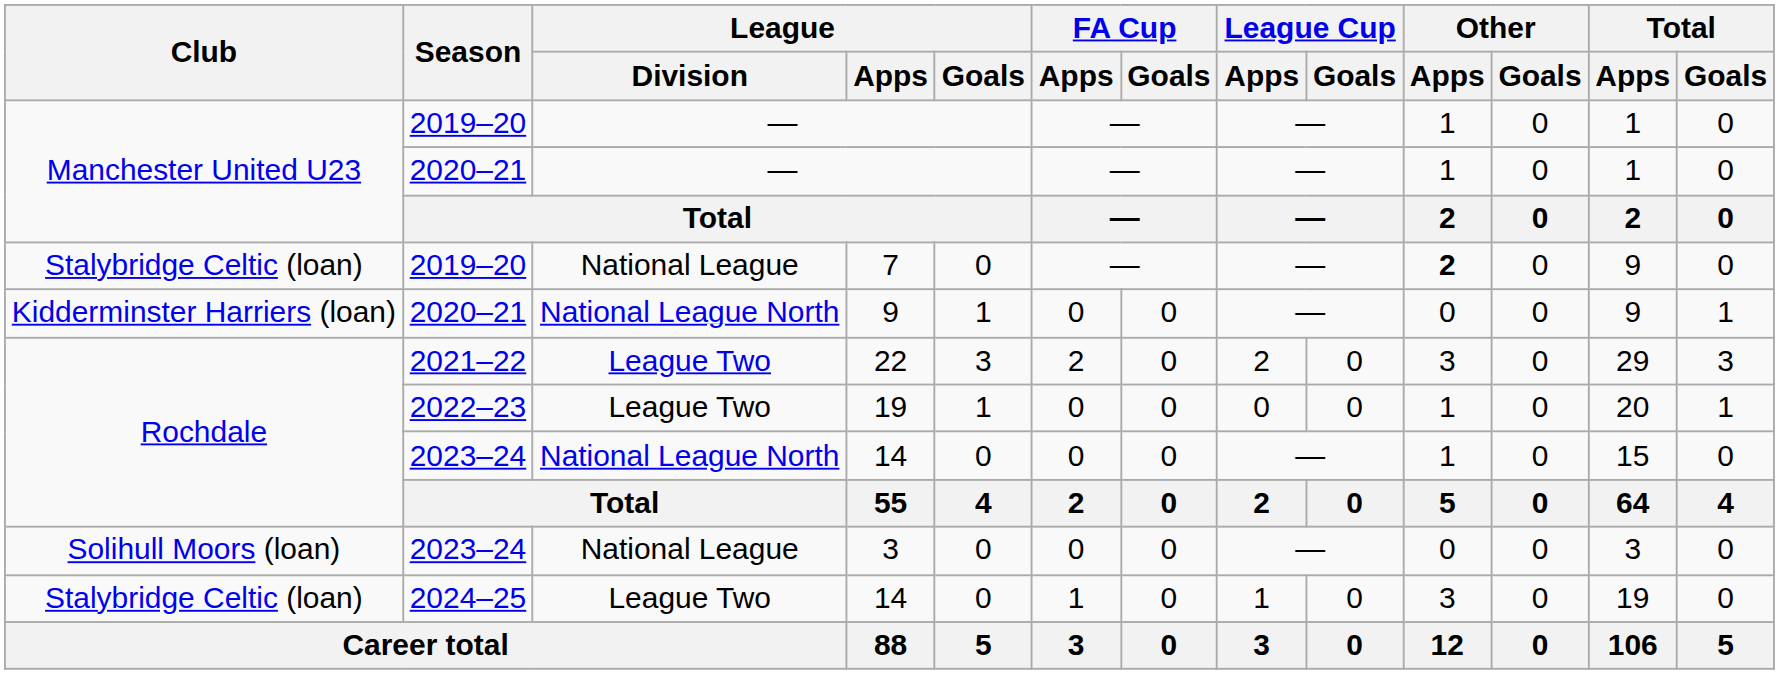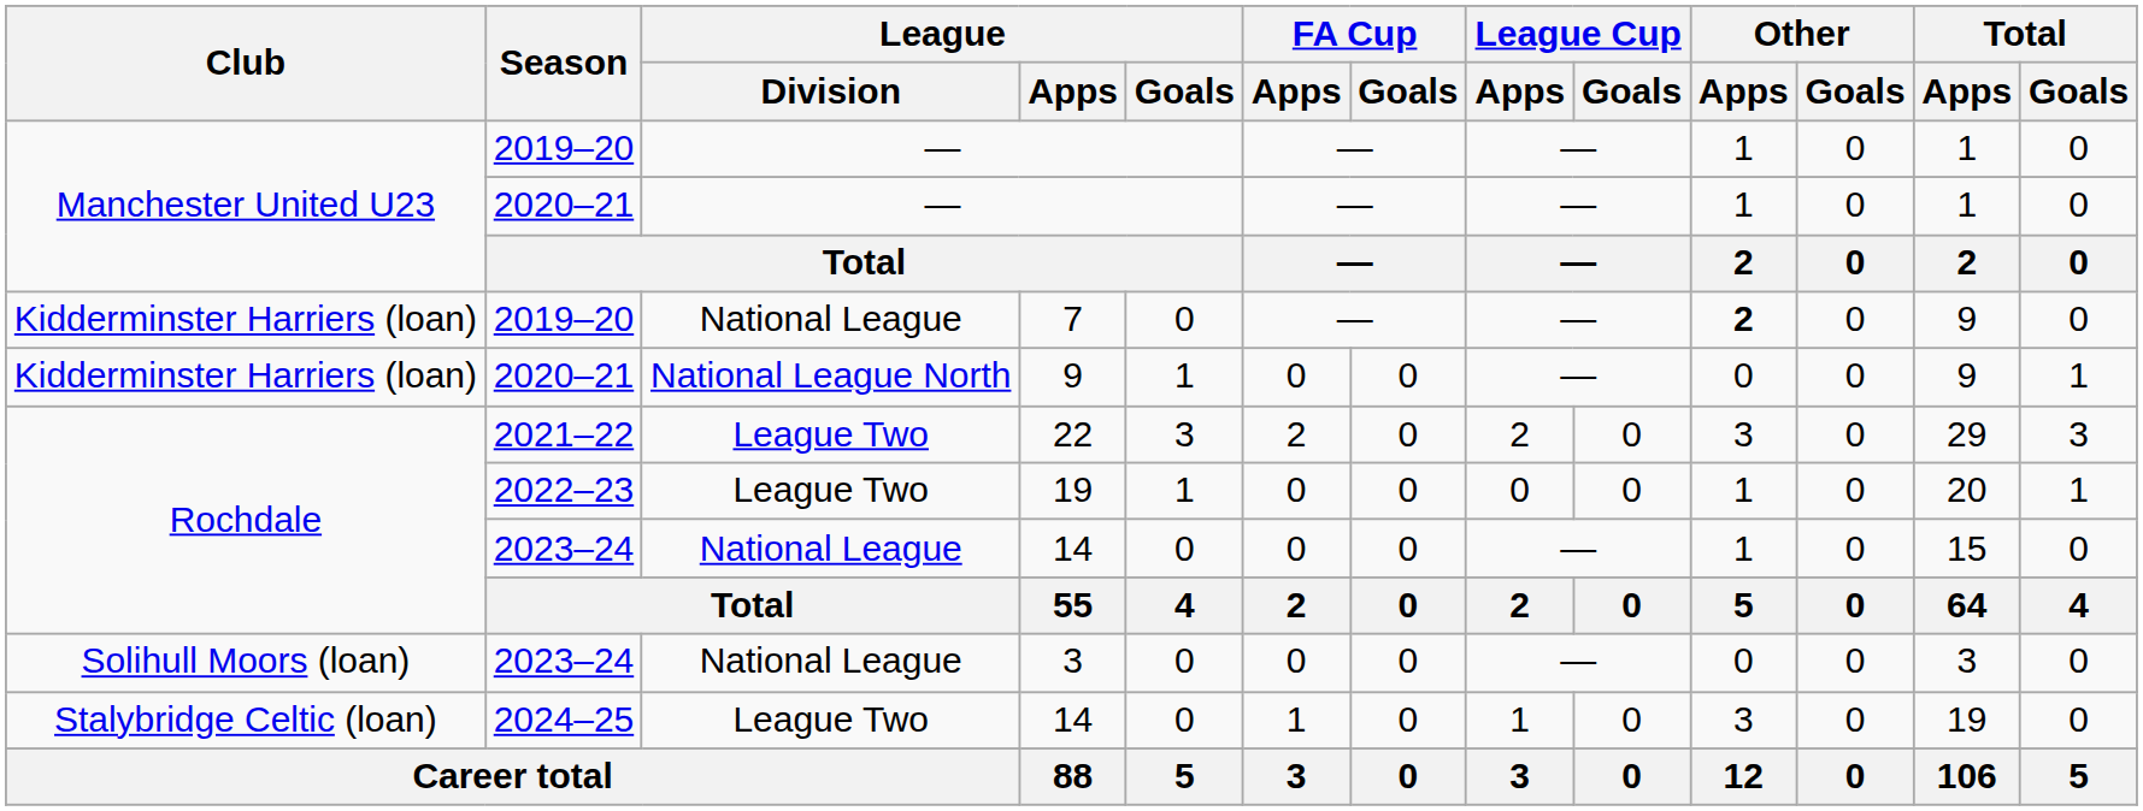 <table class="wikitable" style="text-align: center">
 <tr>
 <th rowspan="2">Club</th>
 <th rowspan="2">Season</th>
 <th colspan="3">League</th>
 <th colspan="2"><a href='#'>FA Cup</a></th>
 <th colspan="2"><a href='#'>League Cup</a></th>
 <th colspan="2">Other</th>
 <th colspan="2">Total</th>
 </tr>
 <tr>
 <th>Division</th>
 <th>Apps</th>
 <th>Goals</th>
 <th>Apps</th>
 <th>Goals</th>
 <th>Apps</th>
 <th>Goals</th>
 <th>Apps</th>
 <th>Goals</th>
 <th>Apps</th>
 <th>Goals</th>
 </tr>
 <tr>
 <td rowspan="3"><a href='#'>Manchester United U23</a></td>
 <td><a href='#'>2019–20</a></td>
 <td colspan=3>—</td>
 <td colspan=2>—</td>
 <td colspan=2>—</td>
 <td>1</td>
 <td>0</td>
 <td>1</td>
 <td>0</td>
 </tr>
 <tr>
 <td><a href='#'>2020–21</a></td>
 <td colspan=3>—</td>
 <td colspan=2>—</td>
 <td colspan=2>—</td>
 <td>1</td>
 <td>0</td>
 <td>1</td>
 <td>0</td>
 </tr>
 <tr>
 <th colspan="4">Total</th>
 <th colspan=2>—</th>
 <th colspan=2>—</th>
 <th>2</th>
 <th>0</th>
 <th>2</th>
 <th>0</th>
 </tr>
 <tr>
-<td><a href='#'>Stalybridge Celtic</a> (loan)</td>
+<td><a href='#'>Kidderminster Harriers</a> (loan)</td>
 <td><a href='#'>2019–20</a></td>
 <td>National League</td>
 <td>7</td>
 <td>0</td>
 <td colspan="2">—</td>
 <td colspan="2">—</td>
 <td><strong>2</strong></td>
 <td>0</td>
 <td>9</td>
 <td>0</td>
 </tr>
 <tr>
 <td><a href='#'>Kidderminster Harriers</a> (loan)</td>
 <td><a href='#'>2020–21</a></td>
 <td><a href='#'>National League North</a></td>
 <td>9</td>
 <td>1</td>
 <td>0</td>
 <td>0</td>
 <td colspan="2">—</td>
 <td>0</td>
 <td>0</td>
 <td>9</td>
 <td>1</td>
 </tr>
 <tr>
 <td rowspan="4"><a href='#'>Rochdale</a></td>
 <td><a href='#'>2021–22</a></td>
 <td><a href='#'>League Two</a></td>
 <td>22</td>
 <td>3</td>
 <td>2</td>
 <td>0</td>
 <td>2</td>
 <td>0</td>
 <td>3</td>
 <td>0</td>
 <td>29</td>
 <td>3</td>
 </tr>
 <tr>
 <td><a href='#'>2022–23</a></td>
 <td>League Two</td>
 <td>19</td>
 <td>1</td>
 <td>0</td>
 <td>0</td>
 <td>0</td>
 <td>0</td>
 <td>1</td>
 <td>0</td>
 <td>20</td>
 <td>1</td>
 </tr>
 <tr>
 <td><a href='#'>2023–24</a></td>
-<td><a href='#'>National League North</a></td>
+<td><a href='#'>National League</a></td>
 <td>14</td>
 <td>0</td>
 <td>0</td>
 <td>0</td>
 <td colspan="2">—</td>
 <td>1</td>
 <td>0</td>
 <td>15</td>
 <td>0</td>
 </tr>
 <tr>
 <th colspan="2">Total</th>
 <th>55</th>
 <th>4</th>
 <th>2</th>
 <th>0</th>
 <th>2</th>
 <th>0</th>
 <th>5</th>
 <th>0</th>
 <th>64</th>
 <th>4</th>
 </tr>
 <tr>
 <td><a href='#'>Solihull Moors</a> (loan)</td>
 <td><a href='#'>2023–24</a></td>
 <td>National League</td>
 <td>3</td>
 <td>0</td>
 <td>0</td>
 <td>0</td>
 <td colspan="2">—</td>
 <td>0</td>
 <td>0</td>
 <td>3</td>
 <td>0</td>
 </tr>
 <tr>
 <td><a href='#'>Stalybridge Celtic</a> (loan)</td>
 <td><a href='#'>2024–25</a></td>
 <td>League Two</td>
 <td>14</td>
 <td>0</td>
 <td>1</td>
 <td>0</td>
 <td>1</td>
 <td>0</td>
 <td>3</td>
 <td>0</td>
 <td>19</td>
 <td>0</td>
 </tr>
 <tr>
 <th colspan="3">Career total</th>
 <th>88</th>
 <th>5</th>
 <th>3</th>
 <th>0</th>
 <th>3</th>
 <th>0</th>
 <th>12</th>
 <th>0</th>
 <th>106</th>
 <th>5</th>
 </tr>
 </table>
